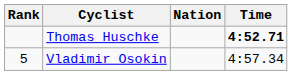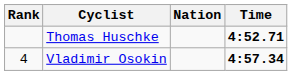 <table class="wikitable sortable" style=text-align:center>
 <tr>
 <th>Rank</th>
 <th>Cyclist</th>
 <th>Nation</th>
 <th>Time</th>
 </tr>
 <tr>
 <td></td>
 <td align=left data=sort-value="Huschke, Thomas"><a href='#'>Thomas Huschke</a></td>
 <td align=left></td>
 <td><strong>4:52.71</strong></td>
 </tr>
 <tr>
-<td>5</td>
+<td>4</td>
 <td align=left data-sort-value="Osokin, Vladimir"><a href='#'>Vladimir Osokin</a></td>
 <td align=left></td>
-<td>4:57.34</td>
+<td><strong>4:57.34</strong></td>
 </tr>
 </table>
